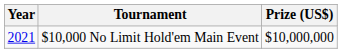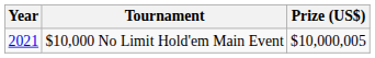 <table class="wikitable">
 <tr>
 <th>Year</th>
 <th>Tournament</th>
 <th>Prize (US$)</th>
 </tr>
 <tr>
 <td><a href='#'>2021</a></td>
 <td>$10,000 No Limit Hold'em Main Event</td>
-<td>$10,000,000</td>
+<td>$10,000,005</td>
 </tr>
 </table>
